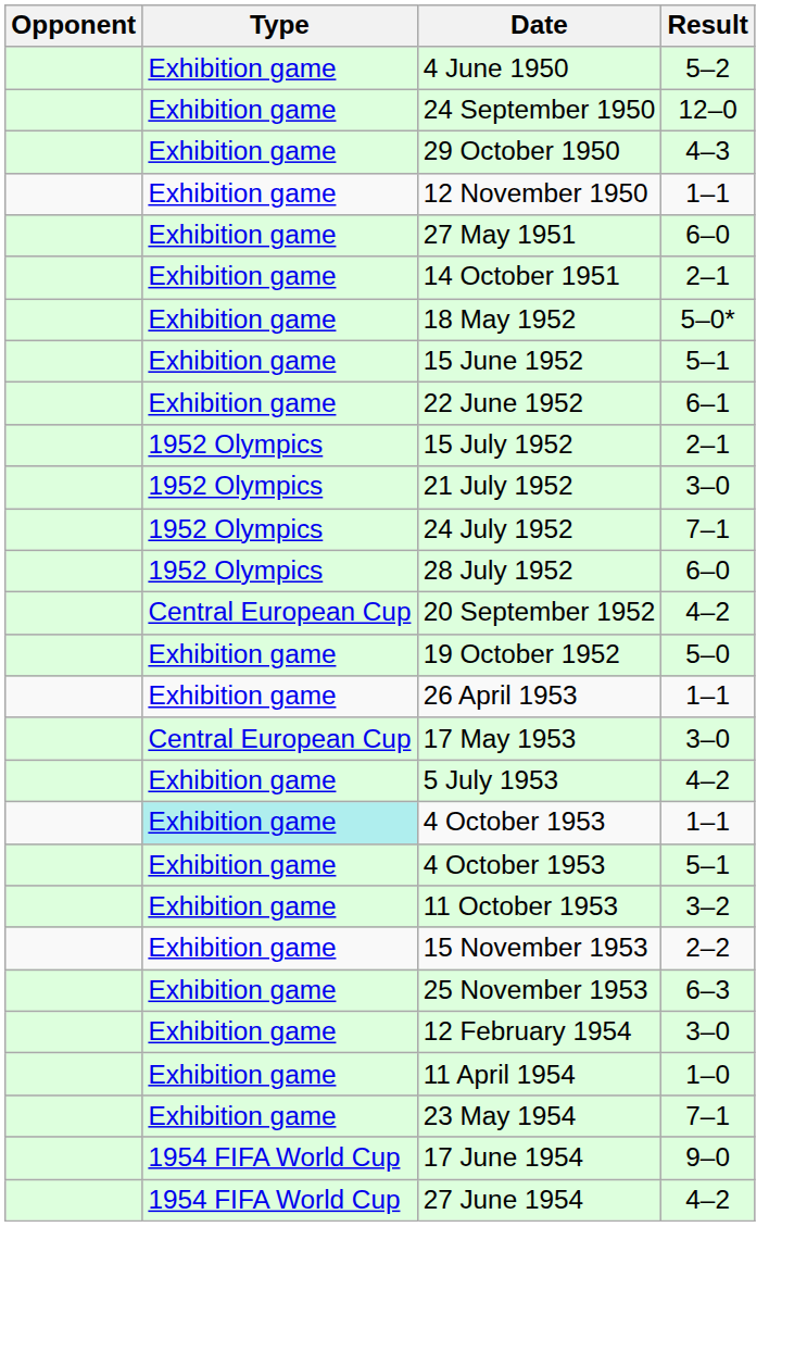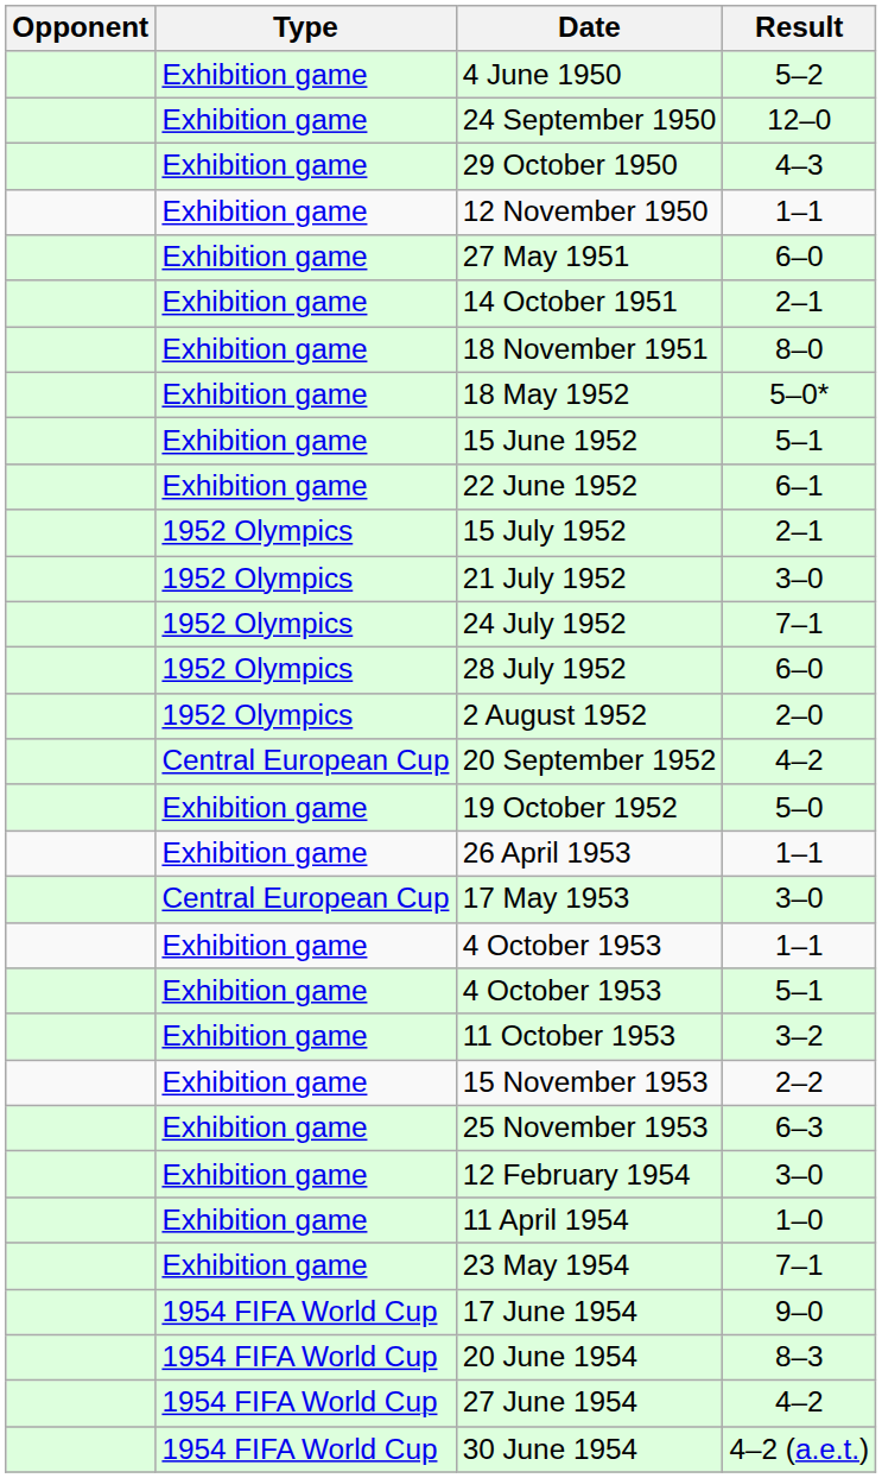 <table class="wikitable" style="text-align: left;">
 <tr>
 <th>Opponent</th>
 <th>Type</th>
 <th>Date</th>
 <th>Result</th>
 </tr>
 <tr style="background:#dfd;">
 <td></td>
 <td><a href='#'>Exhibition game</a></td>
 <td>4 June 1950</td>
 <td align="center">5–2</td>
 </tr>
 <tr style="background:#dfd;">
 <td></td>
 <td><a href='#'>Exhibition game</a></td>
 <td>24 September 1950</td>
 <td align="center">12–0</td>
 </tr>
 <tr style="background:#dfd;">
 <td></td>
 <td><a href='#'>Exhibition game</a></td>
 <td>29 October 1950</td>
 <td align="center">4–3</td>
 </tr>
 <tr>
 <td></td>
 <td><a href='#'>Exhibition game</a></td>
 <td>12 November 1950</td>
 <td align="center">1–1</td>
 </tr>
 <tr style="background:#dfd;">
 <td></td>
 <td><a href='#'>Exhibition game</a></td>
 <td>27 May 1951</td>
 <td align="center">6–0</td>
 </tr>
 <tr style="background:#dfd;">
 <td></td>
 <td><a href='#'>Exhibition game</a></td>
 <td>14 October 1951</td>
 <td align="center">2–1</td>
 </tr>
 <tr style="background:#dfd;">
 <td></td>
 <td><a href='#'>Exhibition game</a></td>
+<td>18 November 1951</td>
+<td align="center">8–0</td>
+</tr>
+<tr style="background:#dfd;">
+<td></td>
+<td><a href='#'>Exhibition game</a></td>
 <td>18 May 1952</td>
 <td align="center">5–0*</td>
 </tr>
 <tr style="background:#dfd;">
 <td></td>
 <td><a href='#'>Exhibition game</a></td>
 <td>15 June 1952</td>
 <td align="center">5–1</td>
 </tr>
 <tr style="background:#dfd;">
 <td></td>
 <td><a href='#'>Exhibition game</a></td>
 <td>22 June 1952</td>
 <td align="center">6–1</td>
 </tr>
 <tr style="background:#dfd;">
 <td></td>
 <td><a href='#'>1952 Olympics</a></td>
 <td>15 July 1952</td>
 <td align="center">2–1</td>
 </tr>
 <tr style="background:#dfd;">
 <td></td>
 <td><a href='#'>1952 Olympics</a></td>
 <td>21 July 1952</td>
 <td align="center">3–0</td>
 </tr>
 <tr style="background:#dfd;">
 <td></td>
 <td><a href='#'>1952 Olympics</a></td>
 <td>24 July 1952</td>
 <td align="center">7–1</td>
 </tr>
 <tr style="background:#dfd;">
 <td></td>
 <td><a href='#'>1952 Olympics</a></td>
 <td>28 July 1952</td>
 <td align="center">6–0</td>
 </tr>
 <tr style="background:#dfd;">
 <td></td>
+<td><a href='#'>1952 Olympics</a></td>
+<td>2 August 1952</td>
+<td align="center">2–0</td>
+</tr>
+<tr style="background:#dfd;">
+<td></td>
 <td><a href='#'>Central European Cup</a></td>
 <td>20 September 1952</td>
 <td align="center">4–2</td>
 </tr>
 <tr style="background:#dfd;">
 <td></td>
 <td><a href='#'>Exhibition game</a></td>
 <td>19 October 1952</td>
 <td align="center">5–0</td>
 </tr>
 <tr>
 <td></td>
 <td><a href='#'>Exhibition game</a></td>
 <td>26 April 1953</td>
 <td align="center">1–1</td>
 </tr>
 <tr style="background:#dfd;">
 <td></td>
 <td><a href='#'>Central European Cup</a></td>
 <td>17 May 1953</td>
 <td align="center">3–0</td>
 </tr>
-<tr style="background:#dfd;">
+<tr>
 <td></td>
 <td><a href='#'>Exhibition game</a></td>
-<td>5 July 1953</td>
-<td align="center">4–2</td>
-</tr>
-<tr>
-<td></td>
-<td style="background: paleturquoise;"><a href='#'>Exhibition game</a></td>
 <td>4 October 1953</td>
 <td align="center">1–1</td>
 </tr>
 <tr style="background:#dfd;">
 <td></td>
 <td><a href='#'>Exhibition game</a></td>
 <td>4 October 1953</td>
 <td align="center">5–1</td>
 </tr>
 <tr style="background:#dfd;">
 <td></td>
 <td><a href='#'>Exhibition game</a></td>
 <td>11 October 1953</td>
 <td align="center">3–2</td>
 </tr>
 <tr>
 <td></td>
 <td><a href='#'>Exhibition game</a></td>
 <td>15 November 1953</td>
 <td align="center">2–2</td>
 </tr>
 <tr style="background:#dfd;">
 <td></td>
 <td><a href='#'>Exhibition game</a></td>
 <td>25 November 1953</td>
 <td align="center">6–3</td>
 </tr>
 <tr style="background:#dfd;">
 <td></td>
 <td><a href='#'>Exhibition game</a></td>
 <td>12 February 1954</td>
 <td align="center">3–0</td>
 </tr>
 <tr style="background:#dfd;">
 <td></td>
 <td><a href='#'>Exhibition game</a></td>
 <td>11 April 1954</td>
 <td align="center">1–0</td>
 </tr>
 <tr style="background:#dfd;">
 <td></td>
 <td><a href='#'>Exhibition game</a></td>
 <td>23 May 1954</td>
 <td align="center">7–1</td>
 </tr>
 <tr style="background:#dfd;">
 <td></td>
 <td><a href='#'>1954 FIFA World Cup</a></td>
 <td>17 June 1954</td>
 <td align="center">9–0</td>
 </tr>
 <tr style="background:#dfd;">
 <td></td>
 <td><a href='#'>1954 FIFA World Cup</a></td>
+<td>20 June 1954</td>
+<td align="center">8–3</td>
+</tr>
+<tr style="background:#dfd;">
+<td></td>
+<td><a href='#'>1954 FIFA World Cup</a></td>
 <td>27 June 1954</td>
 <td align="center">4–2</td>
 </tr>
+<tr style="background:#dfd;">
+<td></td>
+<td><a href='#'>1954 FIFA World Cup</a></td>
+<td>30 June 1954</td>
+<td align="center">4–2 (<a href='#'>a.e.t.</a>)</td>
+</tr>
 </table>
